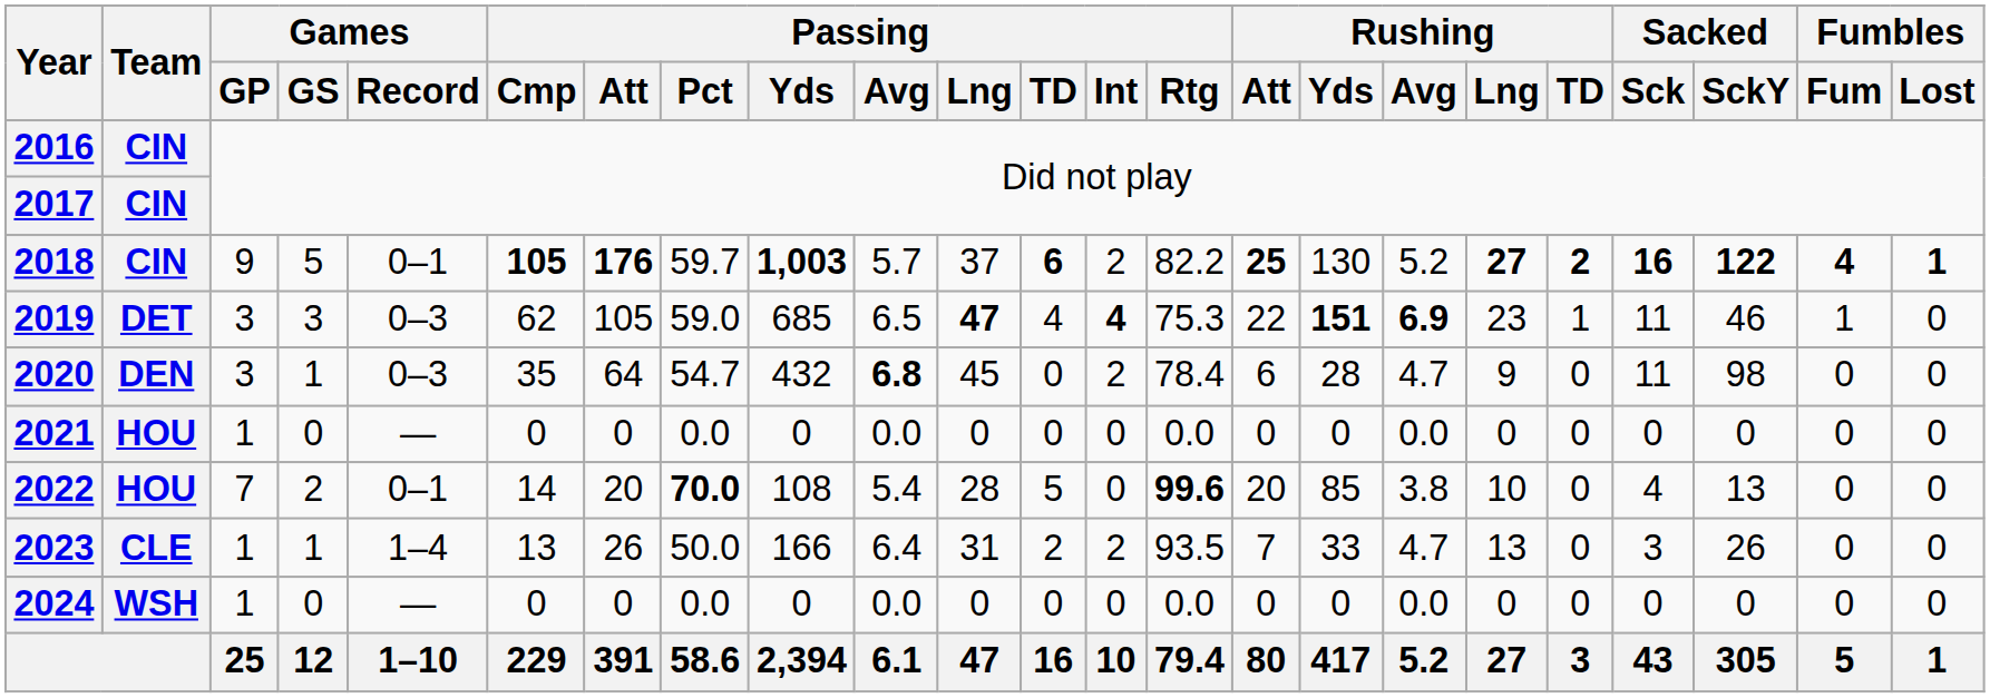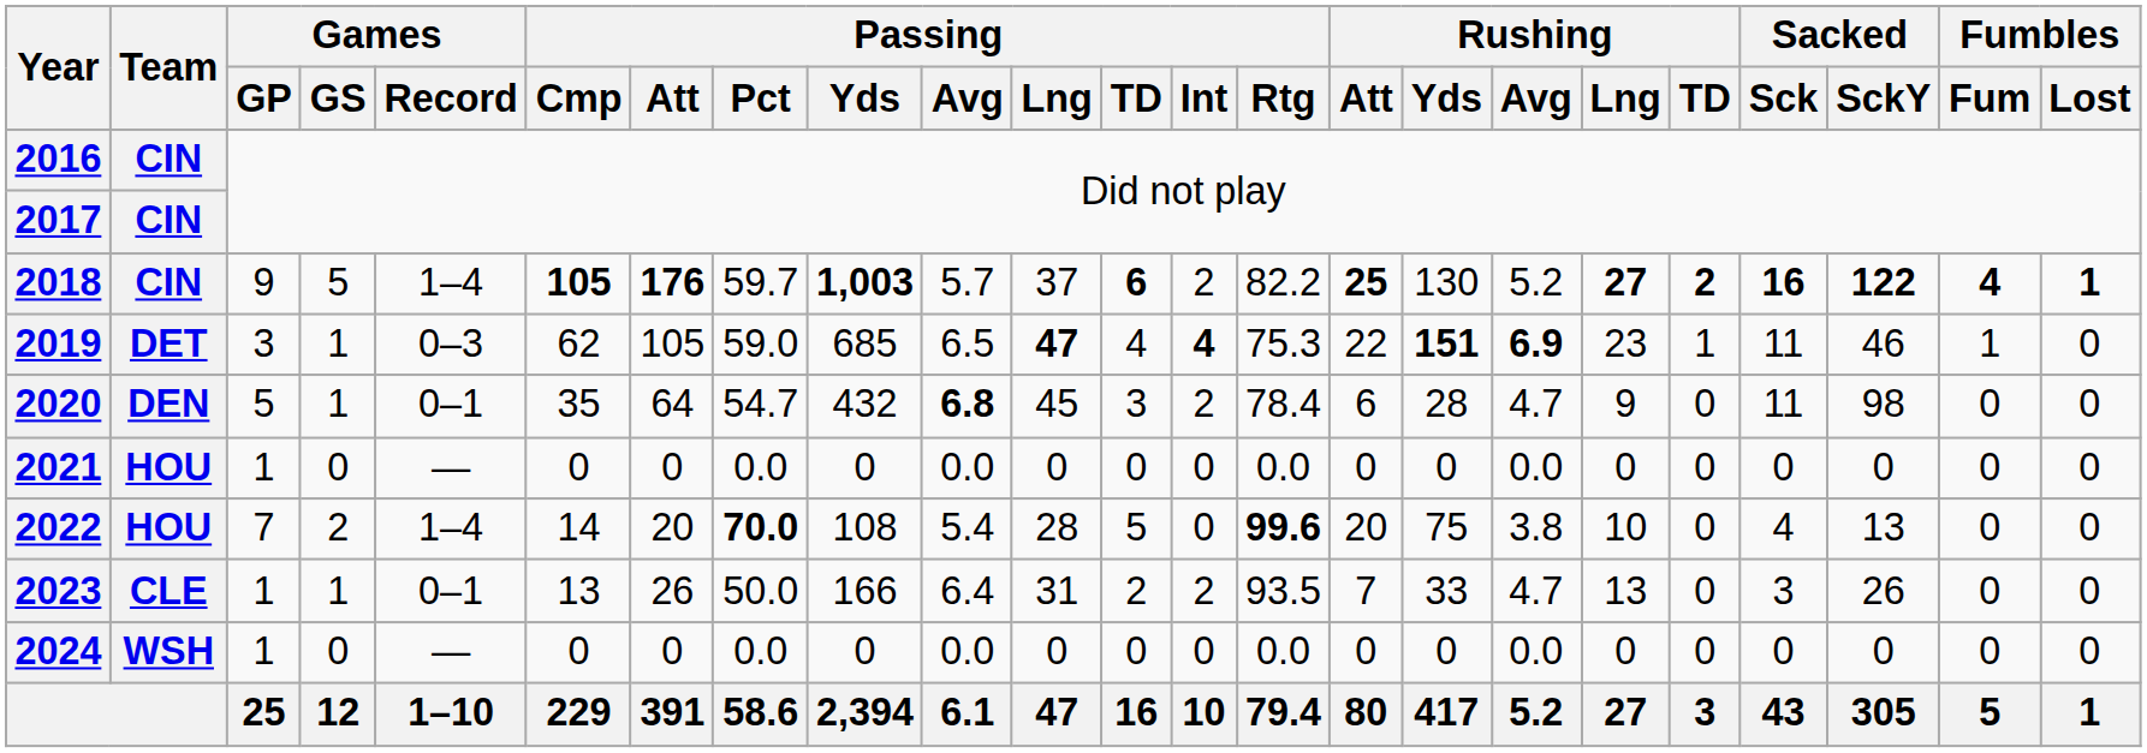 <table class="wikitable" style="text-align:center;">
 <tr>
 <th rowspan="2">Year</th>
 <th rowspan="2">Team</th>
 <th colspan="3">Games</th>
 <th colspan="9">Passing</th>
 <th colspan="5">Rushing</th>
 <th colspan="2">Sacked</th>
 <th colspan="2">Fumbles</th>
 </tr>
 <tr>
 <th>GP</th>
 <th>GS</th>
 <th>Record</th>
 <th>Cmp</th>
 <th>Att</th>
 <th>Pct</th>
 <th>Yds</th>
 <th>Avg</th>
 <th>Lng</th>
 <th>TD</th>
 <th>Int</th>
 <th>Rtg</th>
 <th>Att</th>
 <th>Yds</th>
 <th>Avg</th>
 <th>Lng</th>
 <th>TD</th>
 <th>Sck</th>
 <th>SckY</th>
 <th>Fum</th>
 <th>Lost</th>
 </tr>
 <tr>
 <th><a href='#'>2016</a></th>
 <th><a href='#'>CIN</a></th>
 <td colspan="21"; rowspan="2">Did not play</td>
 </tr>
 <tr>
 <th><a href='#'>2017</a></th>
 <th><a href='#'>CIN</a></th>
 </tr>
 <tr>
 <th><a href='#'>2018</a></th>
 <th><a href='#'>CIN</a></th>
 <td>9</td>
 <td>5</td>
-<td>0–1</td>
+<td>1–4</td>
 <td><strong>105</strong></td>
 <td><strong>176</strong></td>
 <td>59.7</td>
 <td><strong>1,003</strong></td>
 <td>5.7</td>
 <td>37</td>
 <td><strong>6</strong></td>
 <td>2</td>
 <td>82.2</td>
 <td><strong>25</strong></td>
 <td>130</td>
 <td>5.2</td>
 <td><strong>27</strong></td>
 <td><strong>2</strong></td>
 <td><strong>16</strong></td>
 <td><strong>122</strong></td>
 <td><strong>4</strong></td>
 <td><strong>1</strong></td>
 </tr>
 <tr>
 <th><a href='#'>2019</a></th>
 <th><a href='#'>DET</a></th>
 <td>3</td>
-<td>3</td>
+<td>1</td>
 <td>0–3</td>
 <td>62</td>
 <td>105</td>
 <td>59.0</td>
 <td>685</td>
 <td>6.5</td>
 <td><strong>47</strong></td>
 <td>4</td>
 <td><strong>4</strong></td>
 <td>75.3</td>
 <td>22</td>
 <td><strong>151</strong></td>
 <td><strong>6.9</strong></td>
 <td>23</td>
 <td>1</td>
 <td>11</td>
 <td>46</td>
 <td>1</td>
 <td>0</td>
 </tr>
 <tr>
 <th><a href='#'>2020</a></th>
 <th><a href='#'>DEN</a></th>
-<td>3</td>
+<td>5</td>
 <td>1</td>
-<td>0–3</td>
+<td>0–1</td>
 <td>35</td>
 <td>64</td>
 <td>54.7</td>
 <td>432</td>
 <td><strong>6.8</strong></td>
 <td>45</td>
-<td>0</td>
+<td>3</td>
 <td>2</td>
 <td>78.4</td>
 <td>6</td>
 <td>28</td>
 <td>4.7</td>
 <td>9</td>
 <td>0</td>
 <td>11</td>
 <td>98</td>
 <td>0</td>
 <td>0</td>
 </tr>
 <tr>
 <th><a href='#'>2021</a></th>
 <th><a href='#'>HOU</a></th>
 <td>1</td>
 <td>0</td>
 <td>—</td>
 <td>0</td>
 <td>0</td>
 <td>0.0</td>
 <td>0</td>
 <td>0.0</td>
 <td>0</td>
 <td>0</td>
 <td>0</td>
 <td>0.0</td>
 <td>0</td>
 <td>0</td>
 <td>0.0</td>
 <td>0</td>
 <td>0</td>
 <td>0</td>
 <td>0</td>
 <td>0</td>
 <td>0</td>
 </tr>
 <tr>
 <th><a href='#'>2022</a></th>
 <th><a href='#'>HOU</a></th>
 <td>7</td>
 <td>2</td>
-<td>0–1</td>
+<td>1–4</td>
 <td>14</td>
 <td>20</td>
 <td><strong>70.0</strong></td>
 <td>108</td>
 <td>5.4</td>
 <td>28</td>
 <td>5</td>
 <td>0</td>
 <td><strong>99.6</strong></td>
 <td>20</td>
-<td>85</td>
+<td>75</td>
 <td>3.8</td>
 <td>10</td>
 <td>0</td>
 <td>4</td>
 <td>13</td>
 <td>0</td>
 <td>0</td>
 </tr>
 <tr>
 <th><a href='#'>2023</a></th>
 <th><a href='#'>CLE</a></th>
 <td>1</td>
 <td>1</td>
-<td>1–4</td>
+<td>0–1</td>
 <td>13</td>
 <td>26</td>
 <td>50.0</td>
 <td>166</td>
 <td>6.4</td>
 <td>31</td>
 <td>2</td>
 <td>2</td>
 <td>93.5</td>
 <td>7</td>
 <td>33</td>
 <td>4.7</td>
 <td>13</td>
 <td>0</td>
 <td>3</td>
 <td>26</td>
 <td>0</td>
 <td>0</td>
 </tr>
 <tr>
 <th><a href='#'>2024</a></th>
 <th><a href='#'>WSH</a></th>
 <td>1</td>
 <td>0</td>
 <td>—</td>
 <td>0</td>
 <td>0</td>
 <td>0.0</td>
 <td>0</td>
 <td>0.0</td>
 <td>0</td>
 <td>0</td>
 <td>0</td>
 <td>0.0</td>
 <td>0</td>
 <td>0</td>
 <td>0.0</td>
 <td>0</td>
 <td>0</td>
 <td>0</td>
 <td>0</td>
 <td>0</td>
 <td>0</td>
 </tr>
 <tr>
 <th colspan="2"></th>
 <th>25</th>
 <th>12</th>
 <th>1–10</th>
 <th>229</th>
 <th>391</th>
 <th>58.6</th>
 <th>2,394</th>
 <th>6.1</th>
 <th>47</th>
 <th>16</th>
 <th>10</th>
 <th>79.4</th>
 <th>80</th>
 <th>417</th>
 <th>5.2</th>
 <th>27</th>
 <th>3</th>
 <th>43</th>
 <th>305</th>
 <th>5</th>
 <th>1</th>
 </tr>
 </table>
